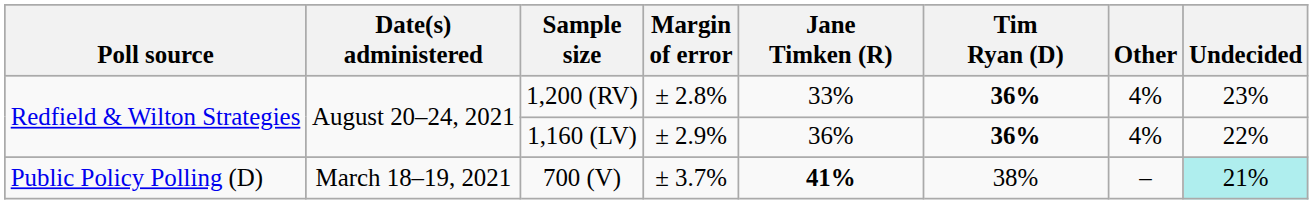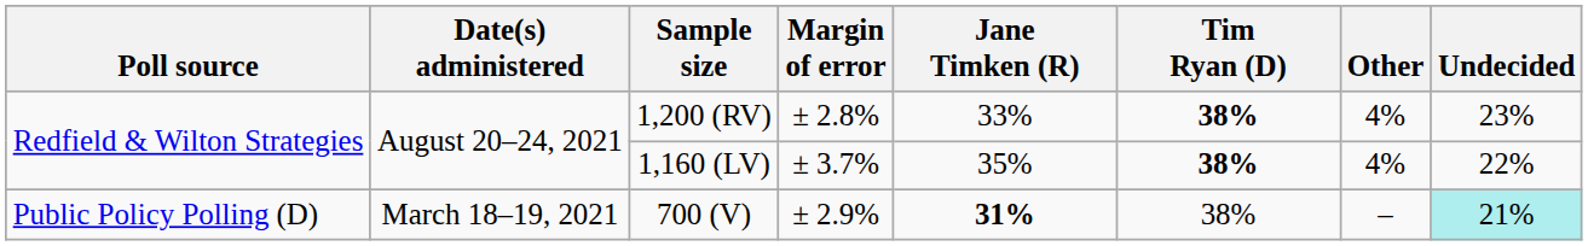 <table class="wikitable" style="font-size:90%;text-align:center;">
 <tr valign=bottom>
 <th>Poll source</th>
 <th>Date(s)<br>administered</th>
 <th>Sample<br>size</th>
 <th>Margin<br>of error</th>
 <th style="width:100px;">Jane<br>Timken (R)</th>
 <th style="width:100px;">Tim<br>Ryan (D)</th>
 <th>Other</th>
 <th>Undecided</th>
 </tr>
 <tr>
 <td style="text-align:left;" rowspan="2"><a href='#'>Redfield & Wilton Strategies</a></td>
 <td rowspan="2">August 20–24, 2021</td>
 <td>1,200 (RV)</td>
 <td>± 2.8%</td>
 <td>33%</td>
-<td><strong>36%</strong></td>
+<td><strong>38%</strong></td>
 <td>4%</td>
 <td>23%</td>
 </tr>
 <tr>
 <td>1,160 (LV)</td>
-<td>± 2.9%</td>
-<td>36%</td>
-<td><strong>36%</strong></td>
+<td>± 3.7%</td>
+<td>35%</td>
+<td><strong>38%</strong></td>
 <td>4%</td>
 <td>22%</td>
 </tr>
 <tr>
 <td style="text-align:left;"><a href='#'>Public Policy Polling</a> (D)</td>
 <td>March 18–19, 2021</td>
 <td>700 (V)</td>
-<td>± 3.7%</td>
-<td><strong>41%</strong></td>
+<td>± 2.9%</td>
+<td><strong>31%</strong></td>
 <td>38%</td>
 <td>–</td>
 <td style="background: paleturquoise;">21%</td>
 </tr>
 </table>
